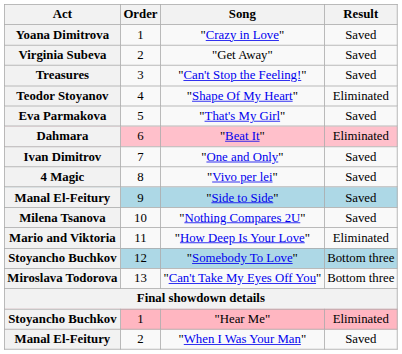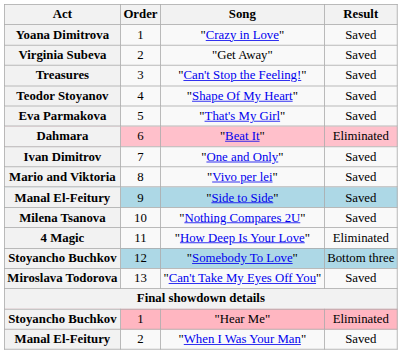 <table class="wikitable plainrowheaders" style="text-align:center;">
 <tr>
 <th scope="col">Act</th>
 <th scope="col">Order</th>
 <th scope="col">Song</th>
 <th scope="col">Result</th>
 </tr>
 <tr>
 <th scope="row">Yoana Dimitrova</th>
 <td>1</td>
 <td>"<a href='#'>Crazy in Love</a>"</td>
 <td>Saved</td>
 </tr>
 <tr>
 <th scope="row">Virginia Subeva</th>
 <td>2</td>
 <td>"Get Away"</td>
 <td>Saved</td>
 </tr>
 <tr>
 <th scope="row">Treasures</th>
 <td>3</td>
 <td>"<a href='#'>Can't Stop the Feeling!</a>"</td>
 <td>Saved</td>
 </tr>
 <tr>
 <th scope="row">Teodor Stoyanov</th>
 <td>4</td>
 <td>"<a href='#'>Shape Of My Heart</a>"</td>
-<td>Eliminated</td>
+<td>Saved</td>
 </tr>
 <tr>
 <th scope="row">Eva Parmakova</th>
 <td>5</td>
 <td>"<a href='#'>That's My Girl</a>"</td>
 <td>Saved</td>
 </tr>
 <tr style="background:pink;">
 <th scope="row">Dahmara</th>
 <td>6</td>
 <td>"<a href='#'>Beat It</a>"</td>
 <td>Eliminated</td>
 </tr>
 <tr>
 <th scope="row">Ivan Dimitrov</th>
 <td>7</td>
 <td>"<a href='#'>One and Only</a>"</td>
 <td>Saved</td>
 </tr>
 <tr>
-<th scope="row">4 Magic</th>
+<th scope="row">Mario and Viktoria</th>
 <td>8</td>
 <td>"<a href='#'>Vivo per lei</a>"</td>
 <td>Saved</td>
 </tr>
 <tr style="background:lightblue;">
 <th scope="row">Manal El-Feitury</th>
 <td>9</td>
 <td>"<a href='#'>Side to Side</a>"</td>
 <td>Saved</td>
 </tr>
 <tr>
 <th scope="row">Milena Tsanova</th>
 <td>10</td>
 <td>"<a href='#'>Nothing Compares 2U</a>"</td>
 <td>Saved</td>
 </tr>
 <tr>
-<th scope="row">Mario and Viktoria</th>
+<th scope="row">4 Magic</th>
 <td>11</td>
 <td>"<a href='#'>How Deep Is Your Love</a>"</td>
 <td>Eliminated</td>
 </tr>
 <tr style="background:lightblue;">
 <th scope="row">Stoyancho Buchkov</th>
 <td>12</td>
 <td>"<a href='#'>Somebody To Love</a>"</td>
 <td>Bottom three</td>
 </tr>
 <tr>
 <th scope="row">Miroslava Todorova</th>
 <td>13</td>
 <td>"<a href='#'>Can't Take My Eyes Off You</a>"</td>
-<td>Bottom three</td>
+<td>Saved</td>
 </tr>
 <tr>
 <th colspan="4">Final showdown details</th>
 </tr>
 <tr style="background:lightpink;">
 <th scope="row">Stoyancho Buchkov</th>
 <td>1</td>
 <td>"Hear Me"</td>
 <td>Eliminated</td>
 </tr>
 <tr>
 <th scope="row">Manal El-Feitury</th>
 <td>2</td>
 <td>"<a href='#'>When I Was Your Man</a>"</td>
 <td>Saved</td>
 </tr>
 </table>
